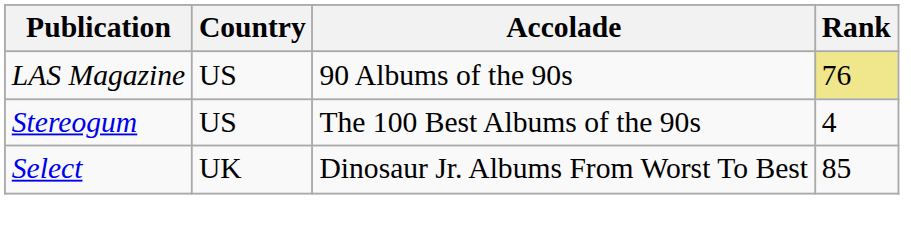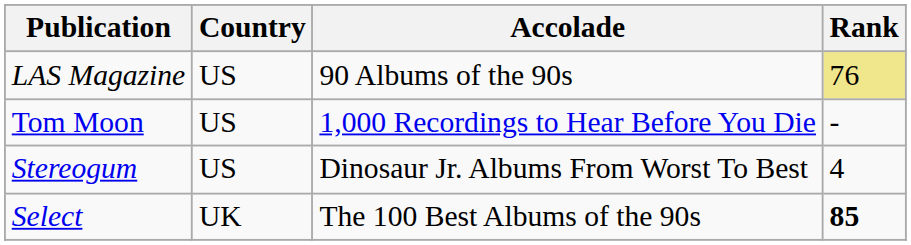 <table class="wikitable">
 <tr>
 <th>Publication</th>
 <th>Country</th>
 <th>Accolade</th>
 <th>Rank</th>
 </tr>
 <tr>
 <td><em>LAS Magazine</em></td>
 <td>US</td>
 <td>90 Albums of the 90s</td>
 <td style="background: khaki;">76</td>
 </tr>
 <tr>
+<td><a href='#'>Tom Moon</a></td>
+<td>US</td>
+<td><a href='#'>1,000 Recordings to Hear Before You Die</a></td>
+<td>-</td>
+</tr>
+<tr>
 <td><em><a href='#'>Stereogum</a></em></td>
 <td>US</td>
-<td>The 100 Best Albums of the 90s</td>
+<td>Dinosaur Jr. Albums From Worst To Best</td>
 <td>4</td>
 </tr>
 <tr>
 <td><a href='#'><em>Select</em></a></td>
 <td>UK</td>
-<td>Dinosaur Jr. Albums From Worst To Best</td>
-<td>85</td>
+<td>The 100 Best Albums of the 90s</td>
+<td><strong>85</strong></td>
 </tr>
 </table>
